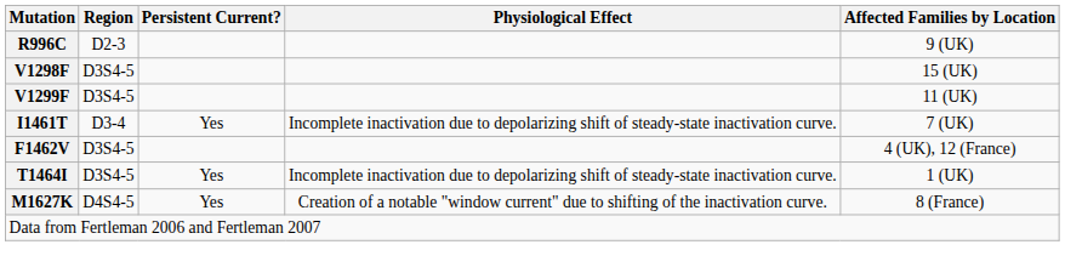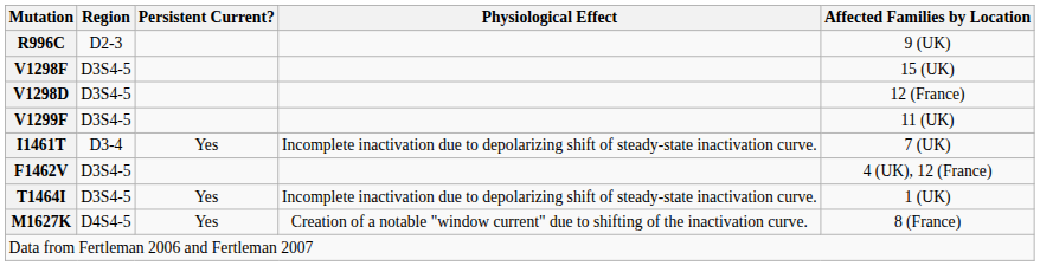 <table class="wikitable" style="text-align:center">
 <tr valign="bottom">
 <th>Mutation</th>
 <th>Region</th>
 <th>Persistent Current?</th>
 <th>Physiological Effect</th>
 <th>Affected Families by Location</th>
 </tr>
 <tr>
 <th>R996C</th>
 <td>D2-3</td>
 <td></td>
 <td></td>
 <td>9 (UK)</td>
 </tr>
 <tr>
 <th>V1298F</th>
 <td>D3S4-5</td>
 <td></td>
 <td></td>
 <td>15 (UK)</td>
+</tr>
+<tr>
+<th>V1298D</th>
+<td>D3S4-5</td>
+<td></td>
+<td></td>
+<td>12 (France)</td>
 </tr>
 <tr>
 <th>V1299F</th>
 <td>D3S4-5</td>
 <td></td>
 <td></td>
 <td>11 (UK)</td>
 </tr>
 <tr>
 <th>I1461T</th>
 <td>D3-4</td>
 <td>Yes</td>
 <td>Incomplete inactivation due to depolarizing shift of steady-state inactivation curve.</td>
 <td>7 (UK)</td>
 </tr>
 <tr>
 <th>F1462V</th>
 <td>D3S4-5</td>
 <td></td>
 <td></td>
 <td>4 (UK), 12 (France)</td>
 </tr>
 <tr>
 <th>T1464I</th>
 <td>D3S4-5</td>
 <td>Yes</td>
 <td>Incomplete inactivation due to depolarizing shift of steady-state inactivation curve.</td>
 <td>1 (UK)</td>
 </tr>
 <tr>
 <th>M1627K</th>
 <td>D4S4-5</td>
 <td>Yes</td>
 <td>Creation of a notable "window current" due to shifting of the inactivation curve.</td>
 <td>8 (France)</td>
 </tr>
 <tr>
 <td colspan=5 align=left>Data from Fertleman 2006 and Fertleman 2007</td>
 </tr>
 </table>
